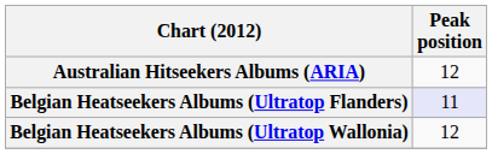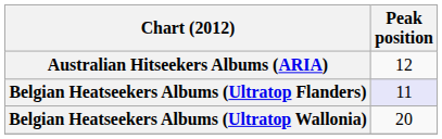 <table class="wikitable sortable plainrowheaders" style="text-align:center">
 <tr>
 <th scope="col">Chart (2012)</th>
 <th scope="col">Peak<br>position</th>
 </tr>
 <tr>
 <th scope="row">Australian Hitseekers Albums (<a href='#'>ARIA</a>)</th>
 <td>12</td>
 </tr>
 <tr>
 <th scope="row">Belgian Heatseekers Albums (<a href='#'>Ultratop</a> Flanders)</th>
 <td style="background: lavender;">11</td>
 </tr>
 <tr>
 <th scope="row">Belgian Heatseekers Albums (<a href='#'>Ultratop</a> Wallonia)</th>
-<td>12</td>
+<td>20</td>
 </tr>
 <tr>
 </tr>
 <tr>
 </tr>
 <tr>
 </tr>
 <tr>
 </tr>
 </table>
